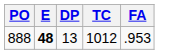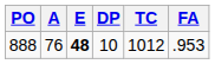 <table class="wikitable">
 <tr>
 <th><a href='#'>PO</a></th>
+<th><a href='#'>A</a></th>
 <th><a href='#'>E</a></th>
 <th><a href='#'>DP</a></th>
 <th><a href='#'>TC</a></th>
 <th><a href='#'>FA</a></th>
 </tr>
 <tr align=center>
 <td>888</td>
+<td>76</td>
 <td><strong>48</strong></td>
-<td>13</td>
+<td>10</td>
 <td>1012</td>
 <td>.953</td>
 </tr>
 </table>
